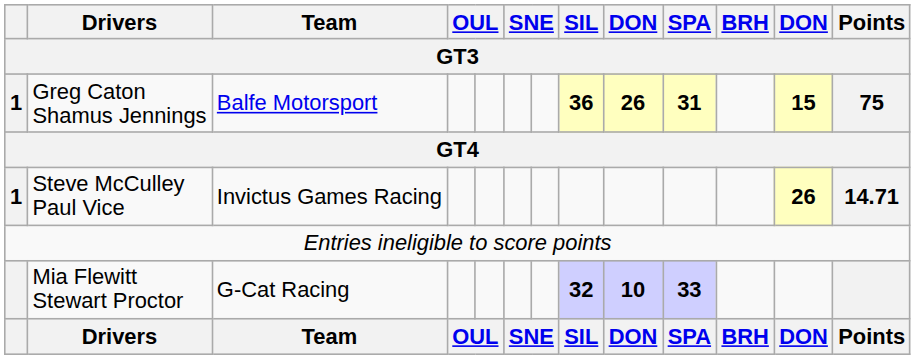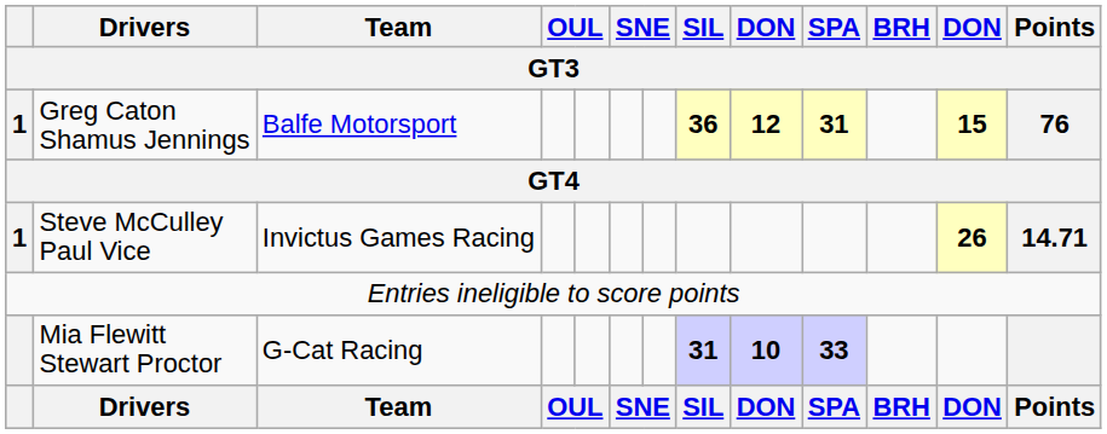 <table class="wikitable" style="font-size:85%; text-align:center;">
 <tr>
 <th></th>
 <th>Drivers</th>
 <th>Team</th>
 <th colspan=2><a href='#'>OUL</a></th>
 <th colspan=2><a href='#'>SNE</a></th>
 <th><a href='#'>SIL</a></th>
 <th><a href='#'>DON</a></th>
 <th><a href='#'>SPA</a></th>
 <th><a href='#'>BRH</a></th>
 <th><a href='#'>DON</a></th>
 <th>Points</th>
 </tr>
 <tr>
 <th colspan=13>GT3</th>
 </tr>
 <tr>
 <th>1</th>
 <td align=left> Greg Caton<br> Shamus Jennings</td>
 <td align=left> <a href='#'>Balfe Motorsport</a></td>
 <td></td>
 <td></td>
 <td></td>
 <td></td>
 <td style="background:#ffffbf;"><strong>36</strong></td>
-<td style="background:#ffffbf;"><strong>26</strong></td>
+<td style="background:#ffffbf;"><strong>12</strong></td>
 <td style="background:#ffffbf;"><strong>31</strong></td>
 <td></td>
 <td style="background:#ffffbf;"><strong>15</strong></td>
-<th>75</th>
+<th>76</th>
 </tr>
 <tr>
 <th colspan=13>GT4</th>
 </tr>
 <tr>
 <th>1</th>
 <td align=left> Steve McCulley<br> Paul Vice</td>
 <td align=left> Invictus Games Racing</td>
 <td></td>
 <td></td>
 <td></td>
 <td></td>
 <td></td>
 <td></td>
 <td></td>
 <td></td>
 <td style="background:#ffffbf;"><strong>26</strong></td>
 <th>14.71</th>
 </tr>
 <tr>
 <td colspan=13><em>Entries ineligible to score points</em></td>
 </tr>
 <tr>
 <th></th>
 <td align=left> Mia Flewitt<br> Stewart Proctor</td>
 <td align=left> G-Cat Racing</td>
 <td></td>
 <td></td>
 <td></td>
 <td></td>
-<td style="background:#cfcfff;"><strong>32</strong></td>
+<td style="background:#cfcfff;"><strong>31</strong></td>
 <td style="background:#cfcfff;"><strong>10</strong></td>
 <td style="background:#cfcfff;"><strong>33</strong></td>
 <td></td>
 <td></td>
 <th></th>
 </tr>
 <tr>
 <th></th>
 <th>Drivers</th>
 <th>Team</th>
 <th colspan=2><a href='#'>OUL</a></th>
 <th colspan=2><a href='#'>SNE</a></th>
 <th><a href='#'>SIL</a></th>
 <th><a href='#'>DON</a></th>
 <th><a href='#'>SPA</a></th>
 <th><a href='#'>BRH</a></th>
 <th><a href='#'>DON</a></th>
 <th>Points</th>
 </tr>
 </table>
